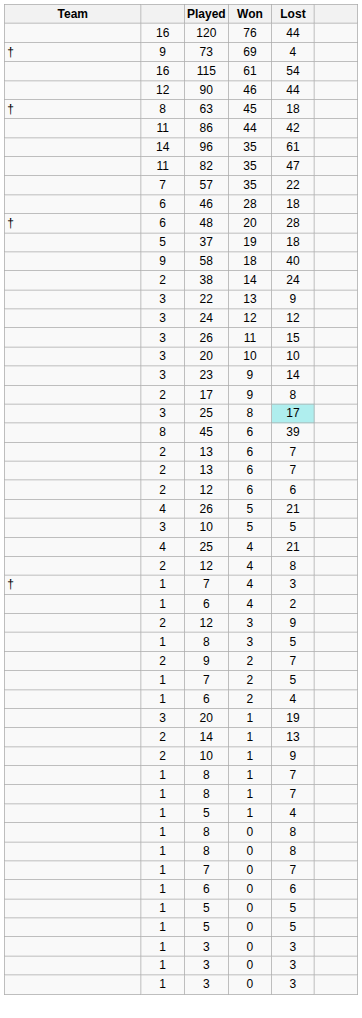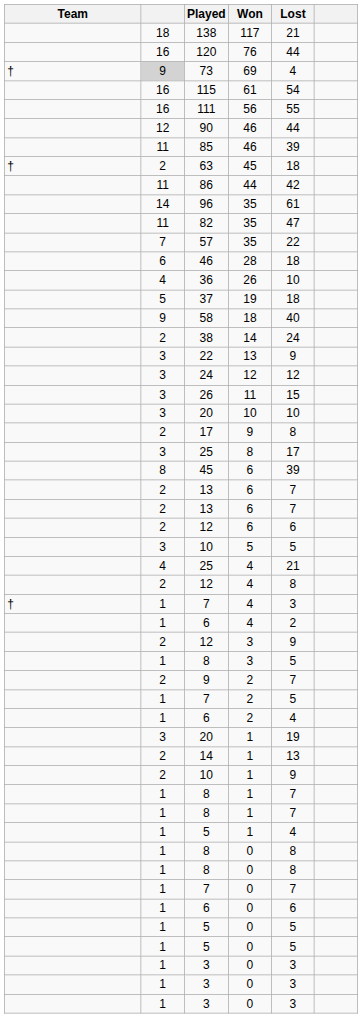 <table class="wikitable sortable" style="text-align: center">
 <tr>
 <th scope="col" style="width: 175px;">Team</th>
 <th scope="col" style="width: 50px;"></th>
 <th scope="col" style="width: 50px;">Played</th>
 <th scope="col" style="width: 50px;">Won</th>
 <th scope="col" style="width: 50px;">Lost</th>
 <th scope="col" style="width: 50px;"></th>
+</tr>
+<tr>
+<td align=left></td>
+<td>18</td>
+<td>138</td>
+<td>117</td>
+<td>21</td>
+<td></td>
 </tr>
 <tr>
 <td align="left"></td>
 <td>16</td>
 <td>120</td>
 <td>76</td>
 <td>44</td>
 <td></td>
 </tr>
 <tr>
 <td align="left"><em></em> †</td>
-<td>9</td>
+<td style="background: lightgrey;">9</td>
 <td>73</td>
 <td>69</td>
 <td>4</td>
 <td></td>
 </tr>
 <tr>
 <td align="left"></td>
 <td>16</td>
 <td>115</td>
 <td>61</td>
 <td>54</td>
 <td></td>
 </tr>
 <tr>
 <td align="left"></td>
+<td>16</td>
+<td>111</td>
+<td>56</td>
+<td>55</td>
+<td></td>
+</tr>
+<tr>
+<td align="left"></td>
 <td>12</td>
 <td>90</td>
 <td>46</td>
 <td>44</td>
 <td></td>
 </tr>
 <tr>
+<td align="left"></td>
+<td>11</td>
+<td>85</td>
+<td>46</td>
+<td>39</td>
+<td></td>
+</tr>
+<tr>
 <td align="left"><em></em> †</td>
-<td>8</td>
+<td>2</td>
 <td>63</td>
 <td>45</td>
 <td>18</td>
 <td></td>
 </tr>
 <tr>
 <td align="left"></td>
 <td>11</td>
 <td>86</td>
 <td>44</td>
 <td>42</td>
 <td></td>
 </tr>
 <tr>
 <td align="left"></td>
 <td>14</td>
 <td>96</td>
 <td>35</td>
 <td>61</td>
 <td></td>
 </tr>
 <tr>
 <td align="left"></td>
 <td>11</td>
 <td>82</td>
 <td>35</td>
 <td>47</td>
 <td></td>
 </tr>
 <tr>
 <td align="left"></td>
 <td>7</td>
 <td>57</td>
 <td>35</td>
 <td>22</td>
 <td></td>
 </tr>
 <tr>
 <td align="left"></td>
 <td>6</td>
 <td>46</td>
 <td>28</td>
 <td>18</td>
 <td></td>
 </tr>
 <tr>
-<td align="left"><em></em> †</td>
-<td>6</td>
-<td>48</td>
-<td>20</td>
-<td>28</td>
+<td align="left"></td>
+<td>4</td>
+<td>36</td>
+<td>26</td>
+<td>10</td>
 <td></td>
 </tr>
 <tr>
 <td align="left"></td>
 <td>5</td>
 <td>37</td>
 <td>19</td>
 <td>18</td>
 <td></td>
 </tr>
 <tr>
 <td align="left"></td>
 <td>9</td>
 <td>58</td>
 <td>18</td>
 <td>40</td>
 <td></td>
 </tr>
 <tr>
 <td align="left"></td>
 <td>2</td>
 <td>38</td>
 <td>14</td>
 <td>24</td>
 <td></td>
 </tr>
 <tr>
 <td align="left"></td>
 <td>3</td>
 <td>22</td>
 <td>13</td>
 <td>9</td>
 <td></td>
 </tr>
 <tr>
 <td align="left"></td>
 <td>3</td>
 <td>24</td>
 <td>12</td>
 <td>12</td>
 <td></td>
 </tr>
 <tr>
 <td align="left"></td>
 <td>3</td>
 <td>26</td>
 <td>11</td>
 <td>15</td>
 <td></td>
 </tr>
 <tr>
 <td align="left"></td>
 <td>3</td>
 <td>20</td>
 <td>10</td>
 <td>10</td>
 <td></td>
 </tr>
 <tr>
 <td align="left"></td>
-<td>3</td>
-<td>23</td>
-<td>9</td>
-<td>14</td>
-<td></td>
-</tr>
-<tr>
-<td align="left"></td>
 <td>2</td>
 <td>17</td>
 <td>9</td>
 <td>8</td>
 <td></td>
 </tr>
 <tr>
 <td align="left"></td>
 <td>3</td>
 <td>25</td>
 <td>8</td>
-<td style="background: paleturquoise;">17</td>
+<td>17</td>
 <td></td>
 </tr>
 <tr>
 <td align="left"></td>
 <td>8</td>
 <td>45</td>
 <td>6</td>
 <td>39</td>
 <td></td>
 </tr>
 <tr>
 <td align="left"></td>
 <td>2</td>
 <td>13</td>
 <td>6</td>
 <td>7</td>
 <td></td>
 </tr>
 <tr>
 <td align="left"></td>
 <td>2</td>
 <td>13</td>
 <td>6</td>
 <td>7</td>
 <td></td>
 </tr>
 <tr>
 <td align="left"></td>
 <td>2</td>
 <td>12</td>
 <td>6</td>
 <td>6</td>
-<td></td>
-</tr>
-<tr>
-<td align="left"></td>
-<td>4</td>
-<td>26</td>
-<td>5</td>
-<td>21</td>
 <td></td>
 </tr>
 <tr>
 <td align="left"></td>
 <td>3</td>
 <td>10</td>
 <td>5</td>
 <td>5</td>
 <td></td>
 </tr>
 <tr>
 <td align="left"></td>
 <td>4</td>
 <td>25</td>
 <td>4</td>
 <td>21</td>
 <td></td>
 </tr>
 <tr>
 <td align="left"></td>
 <td>2</td>
 <td>12</td>
 <td>4</td>
 <td>8</td>
 <td></td>
 </tr>
 <tr>
 <td align="left"><em></em> †</td>
 <td>1</td>
 <td>7</td>
 <td>4</td>
 <td>3</td>
 <td></td>
 </tr>
 <tr>
 <td align="left"></td>
 <td>1</td>
 <td>6</td>
 <td>4</td>
 <td>2</td>
 <td></td>
 </tr>
 <tr>
 <td align="left"></td>
 <td>2</td>
 <td>12</td>
 <td>3</td>
 <td>9</td>
 <td></td>
 </tr>
 <tr>
 <td align="left"></td>
 <td>1</td>
 <td>8</td>
 <td>3</td>
 <td>5</td>
 <td></td>
 </tr>
 <tr>
 <td align="left"></td>
 <td>2</td>
 <td>9</td>
 <td>2</td>
 <td>7</td>
 <td></td>
 </tr>
 <tr>
 <td align="left"></td>
 <td>1</td>
 <td>7</td>
 <td>2</td>
 <td>5</td>
 <td></td>
 </tr>
 <tr>
 <td align="left"></td>
 <td>1</td>
 <td>6</td>
 <td>2</td>
 <td>4</td>
 <td></td>
 </tr>
 <tr>
 <td align="left"></td>
 <td>3</td>
 <td>20</td>
 <td>1</td>
 <td>19</td>
 <td></td>
 </tr>
 <tr>
 <td align="left"></td>
 <td>2</td>
 <td>14</td>
 <td>1</td>
 <td>13</td>
 <td></td>
 </tr>
 <tr>
 <td align="left"></td>
 <td>2</td>
 <td>10</td>
 <td>1</td>
 <td>9</td>
 <td></td>
 </tr>
 <tr>
 <td align="left"></td>
 <td>1</td>
 <td>8</td>
 <td>1</td>
 <td>7</td>
 <td></td>
 </tr>
 <tr>
 <td align="left"></td>
 <td>1</td>
 <td>8</td>
 <td>1</td>
 <td>7</td>
 <td></td>
 </tr>
 <tr>
 <td align="left"></td>
 <td>1</td>
 <td>5</td>
 <td>1</td>
 <td>4</td>
 <td></td>
 </tr>
 <tr>
 <td align="left"></td>
 <td>1</td>
 <td>8</td>
 <td>0</td>
 <td>8</td>
 <td></td>
 </tr>
 <tr>
 <td align="left"></td>
 <td>1</td>
 <td>8</td>
 <td>0</td>
 <td>8</td>
 <td></td>
 </tr>
 <tr>
 <td align="left"></td>
 <td>1</td>
 <td>7</td>
 <td>0</td>
 <td>7</td>
 <td></td>
 </tr>
 <tr>
 <td align="left"></td>
 <td>1</td>
 <td>6</td>
 <td>0</td>
 <td>6</td>
 <td></td>
 </tr>
 <tr>
 <td align="left"></td>
 <td>1</td>
 <td>5</td>
 <td>0</td>
 <td>5</td>
 <td></td>
 </tr>
 <tr>
 <td align="left"></td>
 <td>1</td>
 <td>5</td>
 <td>0</td>
 <td>5</td>
 <td></td>
 </tr>
 <tr>
 <td align="left"></td>
 <td>1</td>
 <td>3</td>
 <td>0</td>
 <td>3</td>
 <td></td>
 </tr>
 <tr>
 <td align="left"></td>
 <td>1</td>
 <td>3</td>
 <td>0</td>
 <td>3</td>
 <td></td>
 </tr>
 <tr>
 <td align="left"></td>
 <td>1</td>
 <td>3</td>
 <td>0</td>
 <td>3</td>
 <td></td>
 </tr>
 </table>
